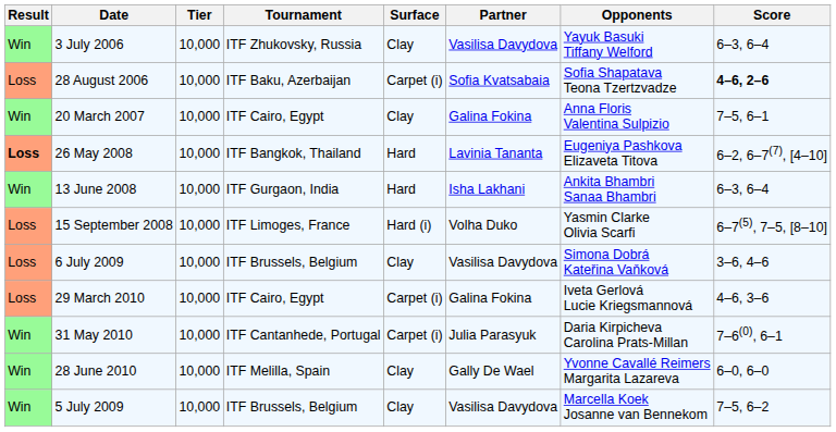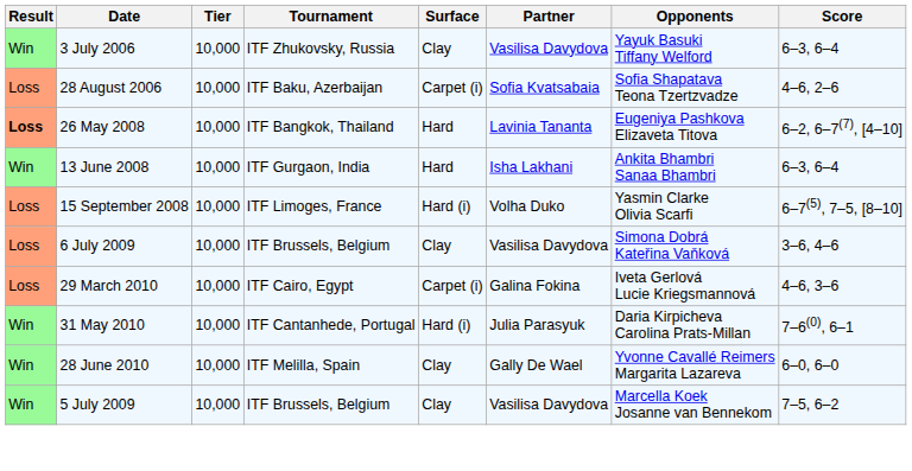 <table class="sortable wikitable">
 <tr>
 <th>Result</th>
 <th>Date</th>
 <th>Tier</th>
 <th>Tournament</th>
 <th>Surface</th>
 <th>Partner</th>
 <th>Opponents</th>
 <th class="unsortable">Score</th>
 </tr>
 <tr style="background:#f0f8ff;">
 <td style="background:#98fb98;">Win</td>
 <td>3 July 2006</td>
 <td>10,000</td>
 <td>ITF Zhukovsky, Russia</td>
 <td>Clay</td>
 <td> <a href='#'>Vasilisa Davydova</a></td>
 <td> <a href='#'>Yayuk Basuki</a> <br>  <a href='#'>Tiffany Welford</a></td>
 <td>6–3, 6–4</td>
 </tr>
 <tr style="background:#f0f8ff;">
 <td style="background:#ffa07a;">Loss</td>
 <td>28 August 2006</td>
 <td>10,000</td>
 <td>ITF Baku, Azerbaijan</td>
 <td>Carpet (i)</td>
 <td> <a href='#'>Sofia Kvatsabaia</a></td>
 <td> <a href='#'>Sofia Shapatava</a> <br>  Teona Tzertzvadze</td>
-<td><strong>4–6, 2–6</strong></td>
-</tr>
-<tr style="background:#f0f8ff;">
-<td bgcolor="98FB98">Win</td>
-<td>20 March 2007</td>
-<td>10,000</td>
-<td>ITF Cairo, Egypt</td>
-<td>Clay</td>
-<td> <a href='#'>Galina Fokina</a></td>
-<td> <a href='#'>Anna Floris</a> <br>  <a href='#'>Valentina Sulpizio</a></td>
-<td>7–5, 6–1</td>
+<td>4–6, 2–6</td>
 </tr>
 <tr style="background:#f0f8ff;">
 <td bgcolor="FFA07A"><strong>Loss</strong></td>
 <td>26 May 2008</td>
 <td>10,000</td>
 <td>ITF Bangkok, Thailand</td>
 <td>Hard</td>
 <td> <a href='#'>Lavinia Tananta</a></td>
 <td> <a href='#'>Eugeniya Pashkova</a> <br>  Elizaveta Titova</td>
 <td>6–2, 6–7<sup>(7)</sup>, [4–10]</td>
 </tr>
 <tr style="background:#f0f8ff;">
 <td bgcolor="98FB98">Win</td>
 <td>13 June 2008</td>
 <td>10,000</td>
 <td>ITF Gurgaon, India</td>
 <td>Hard</td>
 <td> <a href='#'>Isha Lakhani</a></td>
 <td> <a href='#'>Ankita Bhambri</a> <br>  <a href='#'>Sanaa Bhambri</a></td>
 <td>6–3, 6–4</td>
 </tr>
 <tr style="background:#f0f8ff;">
 <td bgcolor="FFA07A">Loss</td>
 <td>15 September 2008</td>
 <td>10,000</td>
 <td>ITF Limoges, France</td>
 <td>Hard (i)</td>
 <td> Volha Duko</td>
 <td> Yasmin Clarke <br>  Olivia Scarfi</td>
 <td>6–7<sup>(5)</sup>, 7–5, [8–10]</td>
 </tr>
 <tr style="background:#f0f8ff;">
 <td bgcolor="FFA07A">Loss</td>
 <td>6 July 2009</td>
 <td>10,000</td>
 <td>ITF Brussels, Belgium</td>
 <td>Clay</td>
 <td> Vasilisa Davydova</td>
 <td> <a href='#'>Simona Dobrá</a> <br>  <a href='#'>Kateřina Vaňková</a></td>
 <td>3–6, 4–6</td>
 </tr>
 <tr style="background:#f0f8ff;">
 <td bgcolor="FFA07A">Loss</td>
 <td>29 March 2010</td>
 <td>10,000</td>
 <td>ITF Cairo, Egypt</td>
 <td>Carpet (i)</td>
 <td> Galina Fokina</td>
 <td> Iveta Gerlová <br>  Lucie Kriegsmannová</td>
 <td>4–6, 3–6</td>
 </tr>
 <tr style="background:#f0f8ff;">
 <td bgcolor="98FB98">Win</td>
 <td>31 May 2010</td>
 <td>10,000</td>
 <td>ITF Cantanhede, Portugal</td>
-<td>Carpet (i)</td>
+<td>Hard (i)</td>
 <td> Julia Parasyuk</td>
 <td> Daria Kirpicheva <br>  Carolina Prats-Millan</td>
 <td>7–6<sup>(0)</sup>, 6–1</td>
 </tr>
 <tr style="background:#f0f8ff;">
 <td bgcolor="98FB98">Win</td>
 <td>28 June 2010</td>
 <td>10,000</td>
 <td>ITF Melilla, Spain</td>
 <td>Clay</td>
 <td> Gally De Wael</td>
 <td> <a href='#'>Yvonne Cavallé Reimers</a> <br>  Margarita Lazareva</td>
 <td>6–0, 6–0</td>
 </tr>
 <tr style="background:#f0f8ff;">
 <td bgcolor="98FB98">Win</td>
 <td>5 July 2009</td>
 <td>10,000</td>
 <td>ITF Brussels, Belgium</td>
 <td>Clay</td>
 <td> Vasilisa Davydova</td>
 <td> <a href='#'>Marcella Koek</a> <br>  Josanne van Bennekom</td>
 <td>7–5, 6–2</td>
 </tr>
 </table>
